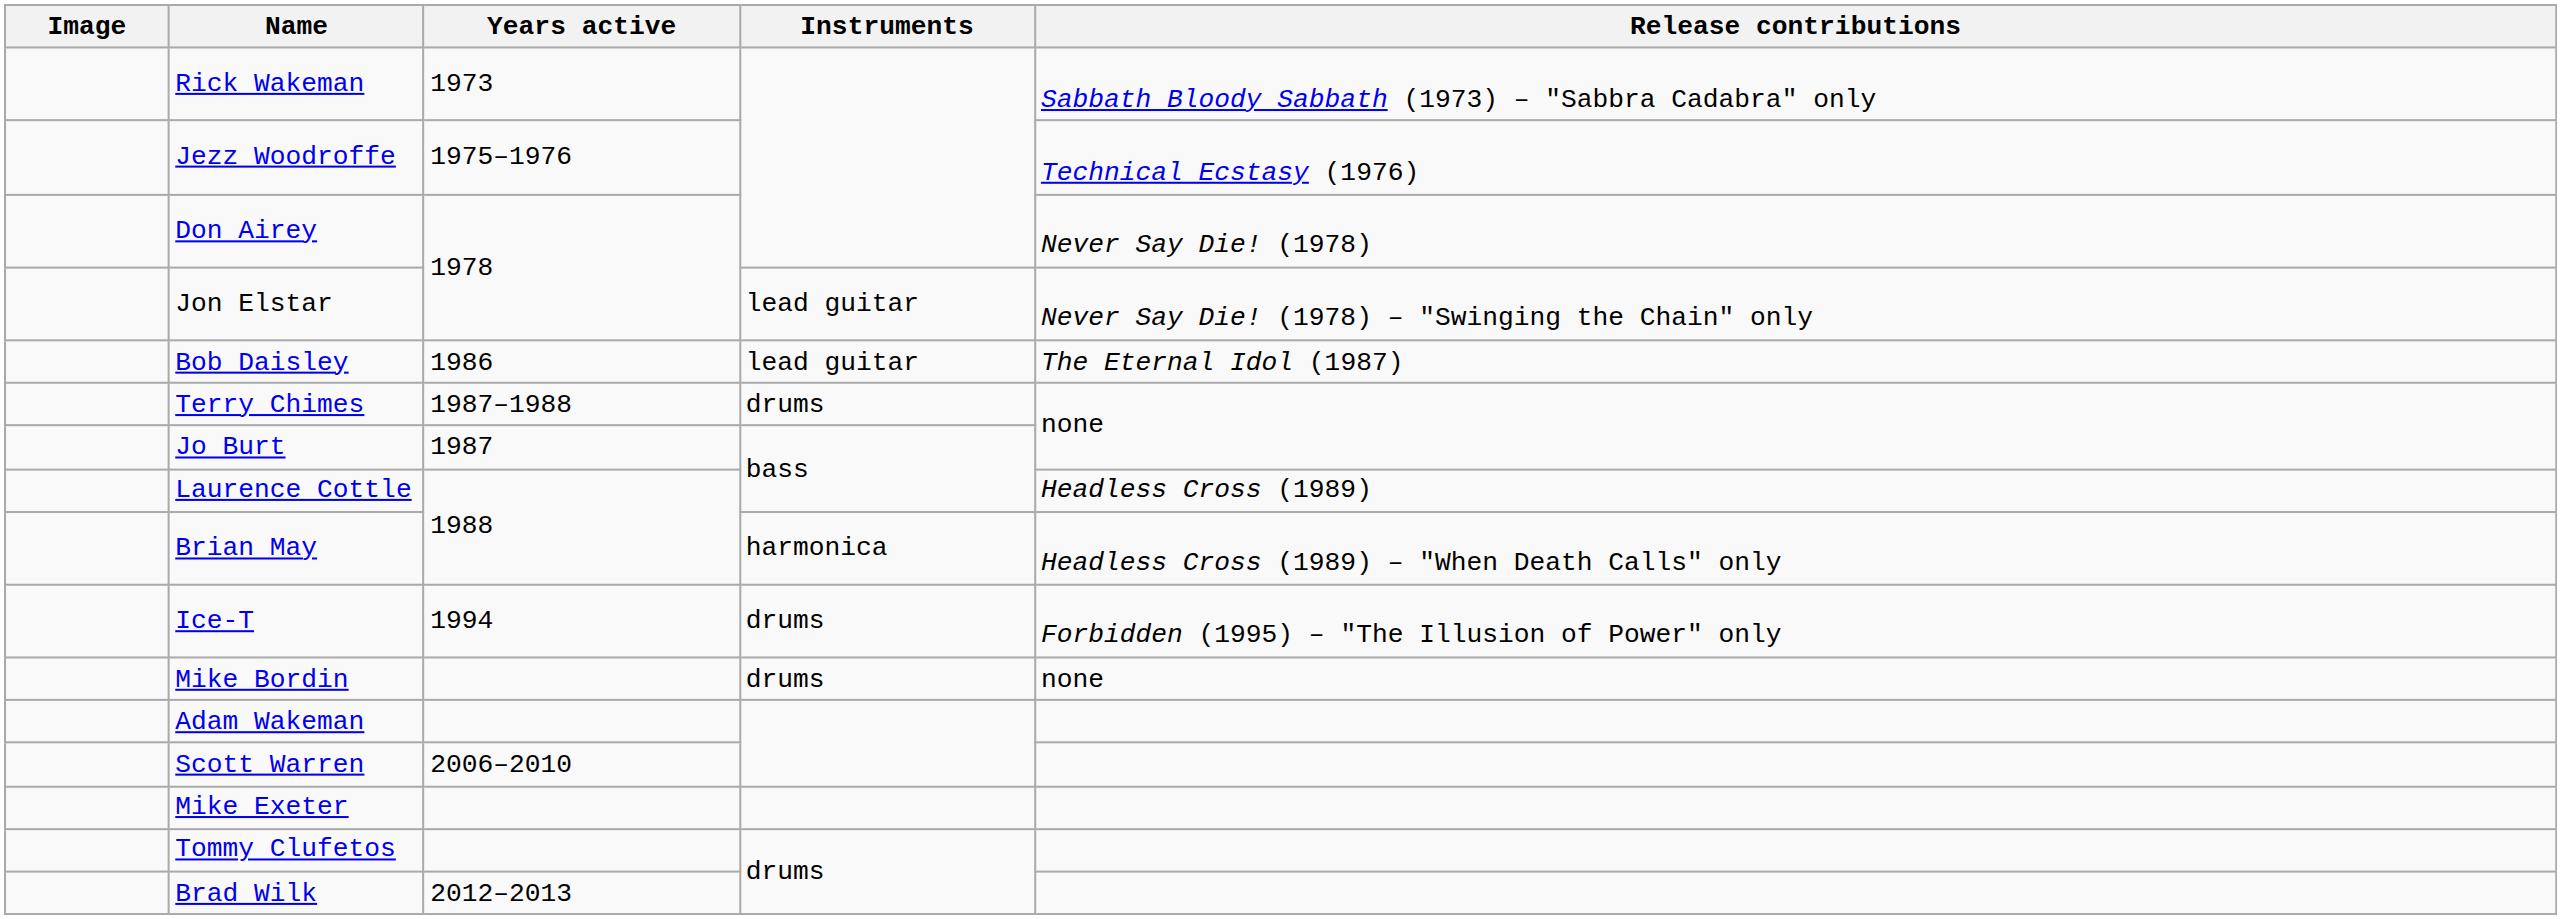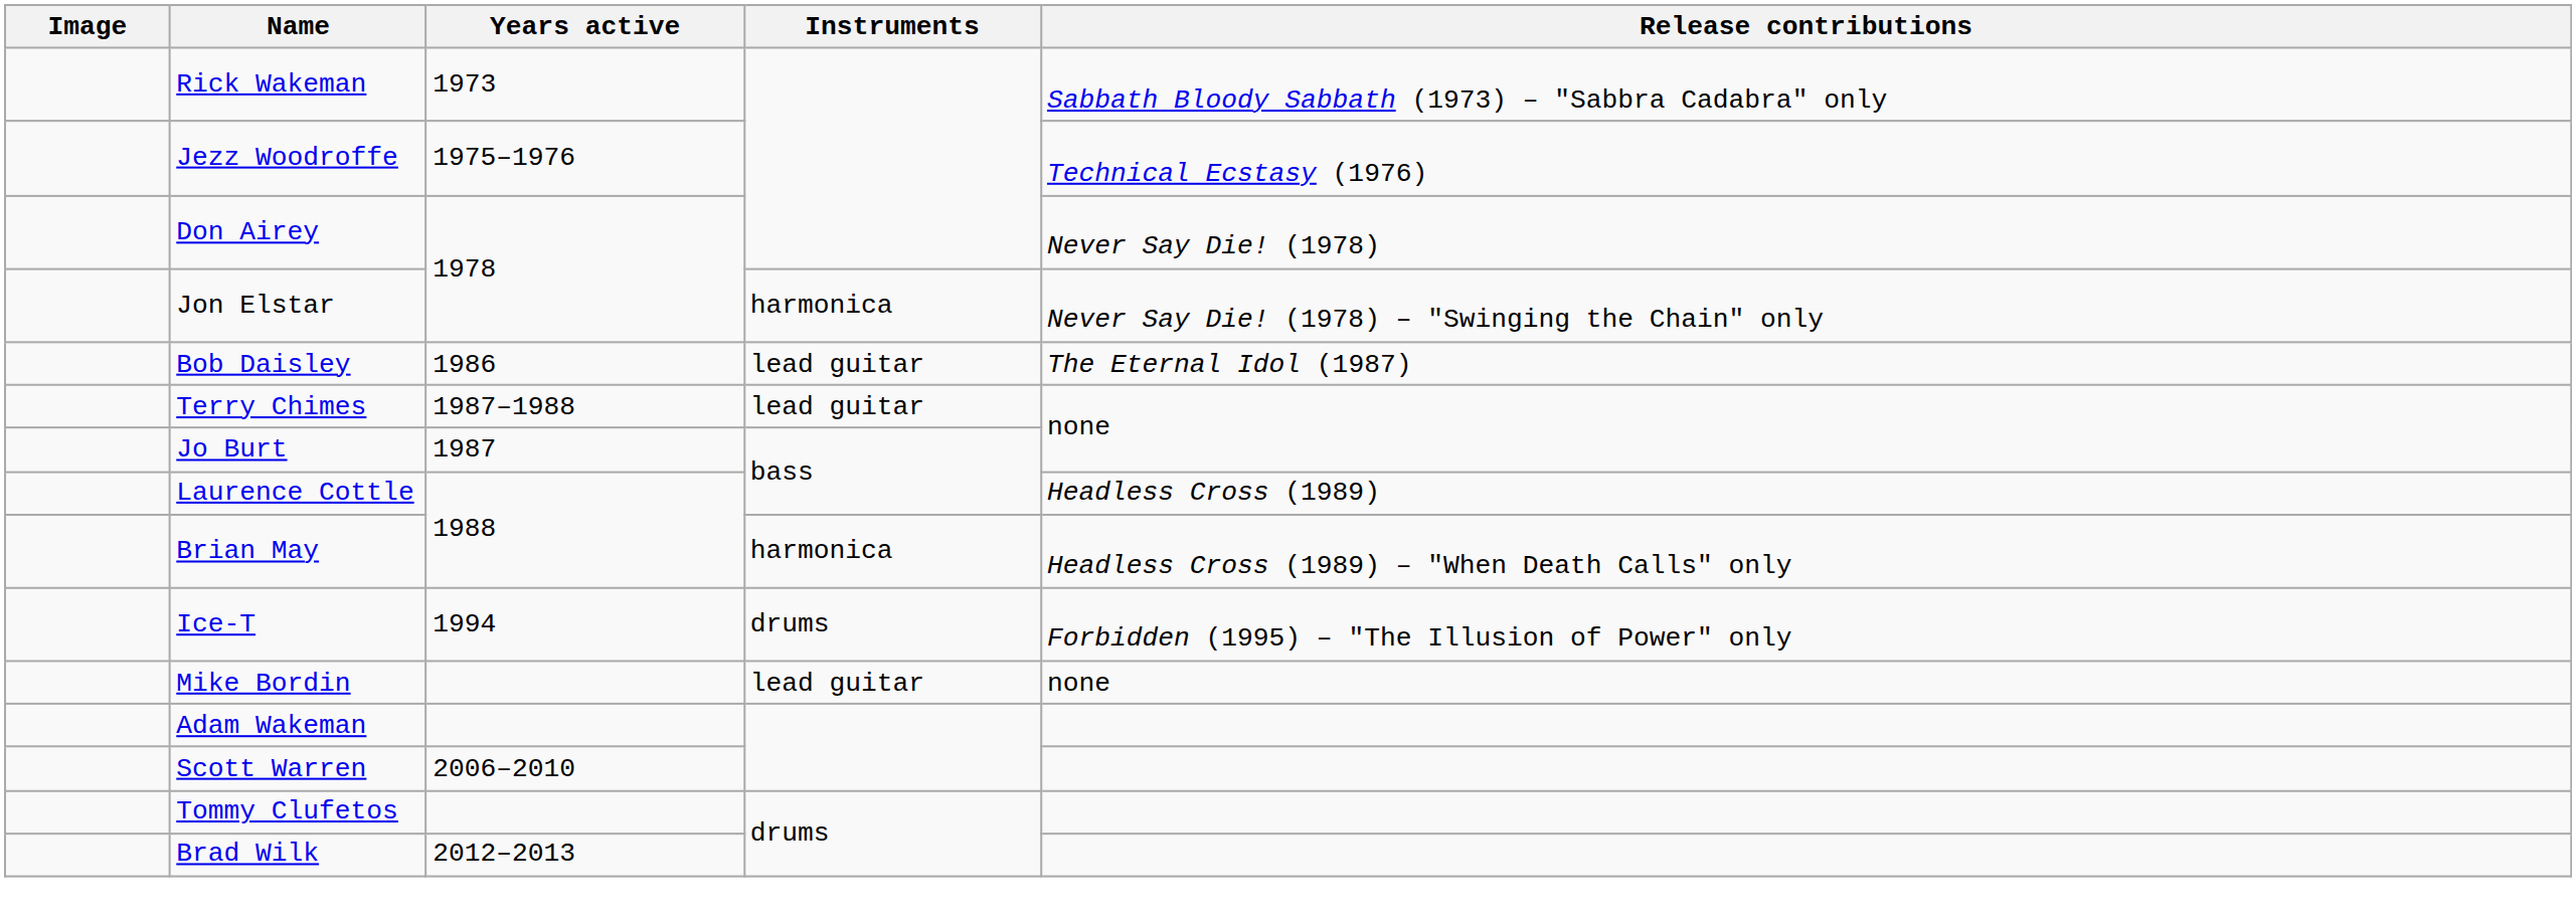 <table class="wikitable" border="1" width=100%>
 <tr>
 <th width="75">Image</th>
 <th width="120">Name</th>
 <th width="150">Years active</th>
 <th width="140">Instruments</th>
 <th>Release contributions</th>
 </tr>
 <tr>
 <td></td>
 <td><a href='#'>Rick Wakeman</a></td>
 <td>1973 </td>
 <td rowspan="3"></td>
 <td><br><em><a href='#'>Sabbath Bloody Sabbath</a></em> (1973) – "Sabbra Cadabra" only</td>
 </tr>
 <tr>
 <td></td>
 <td><a href='#'>Jezz Woodroffe</a></td>
 <td>1975–1976 </td>
 <td><br><em><a href='#'>Technical Ecstasy</a></em> (1976)</td>
 </tr>
 <tr>
 <td></td>
 <td><a href='#'>Don Airey</a></td>
 <td rowspan="2">1978 </td>
 <td><br><em>Never Say Die!</em> (1978)</td>
 </tr>
 <tr>
 <td></td>
 <td>Jon Elstar</td>
-<td>lead guitar</td>
+<td>harmonica</td>
 <td><br><em>Never Say Die!</em> (1978) – "Swinging the Chain" only</td>
 </tr>
 <tr>
 <td></td>
 <td><a href='#'>Bob Daisley</a></td>
 <td>1986 </td>
 <td>lead guitar</td>
 <td><em>The Eternal Idol</em> (1987)</td>
 </tr>
 <tr>
 <td></td>
 <td><a href='#'>Terry Chimes</a></td>
 <td>1987–1988 </td>
-<td>drums</td>
+<td>lead guitar</td>
 <td rowspan="2">none</td>
 </tr>
 <tr>
 <td></td>
 <td><a href='#'>Jo Burt</a></td>
 <td>1987 </td>
 <td rowspan="2">bass</td>
 </tr>
 <tr>
 <td></td>
 <td><a href='#'>Laurence Cottle</a></td>
 <td rowspan="2">1988 </td>
 <td><em>Headless Cross</em> (1989)</td>
 </tr>
 <tr>
 <td></td>
 <td><a href='#'>Brian May</a></td>
 <td>harmonica</td>
 <td><br><em>Headless Cross</em> (1989) – "When Death Calls" only</td>
 </tr>
 <tr>
 <td></td>
 <td><a href='#'>Ice-T</a></td>
 <td>1994 </td>
 <td>drums</td>
 <td><br><em>Forbidden</em> (1995) – "The Illusion of Power" only</td>
 </tr>
 <tr>
 <td></td>
 <td><a href='#'>Mike Bordin</a></td>
 <td> </td>
-<td>drums</td>
+<td>lead guitar</td>
 <td>none</td>
 </tr>
 <tr>
 <td></td>
 <td><a href='#'>Adam Wakeman</a></td>
 <td> </td>
 <td rowspan="2"></td>
 <td></td>
 </tr>
 <tr>
 <td></td>
 <td><a href='#'>Scott Warren</a></td>
 <td>2006–2010 </td>
 <td></td>
 </tr>
 <tr>
 <td></td>
-<td><a href='#'>Mike Exeter</a></td>
-<td></td>
-<td></td>
-<td></td>
-</tr>
-<tr>
-<td></td>
 <td><a href='#'>Tommy Clufetos</a></td>
 <td> </td>
 <td rowspan="2">drums</td>
 <td></td>
 </tr>
 <tr>
 <td></td>
 <td><a href='#'>Brad Wilk</a></td>
 <td>2012–2013 </td>
 <td><br></td>
 </tr>
 </table>
